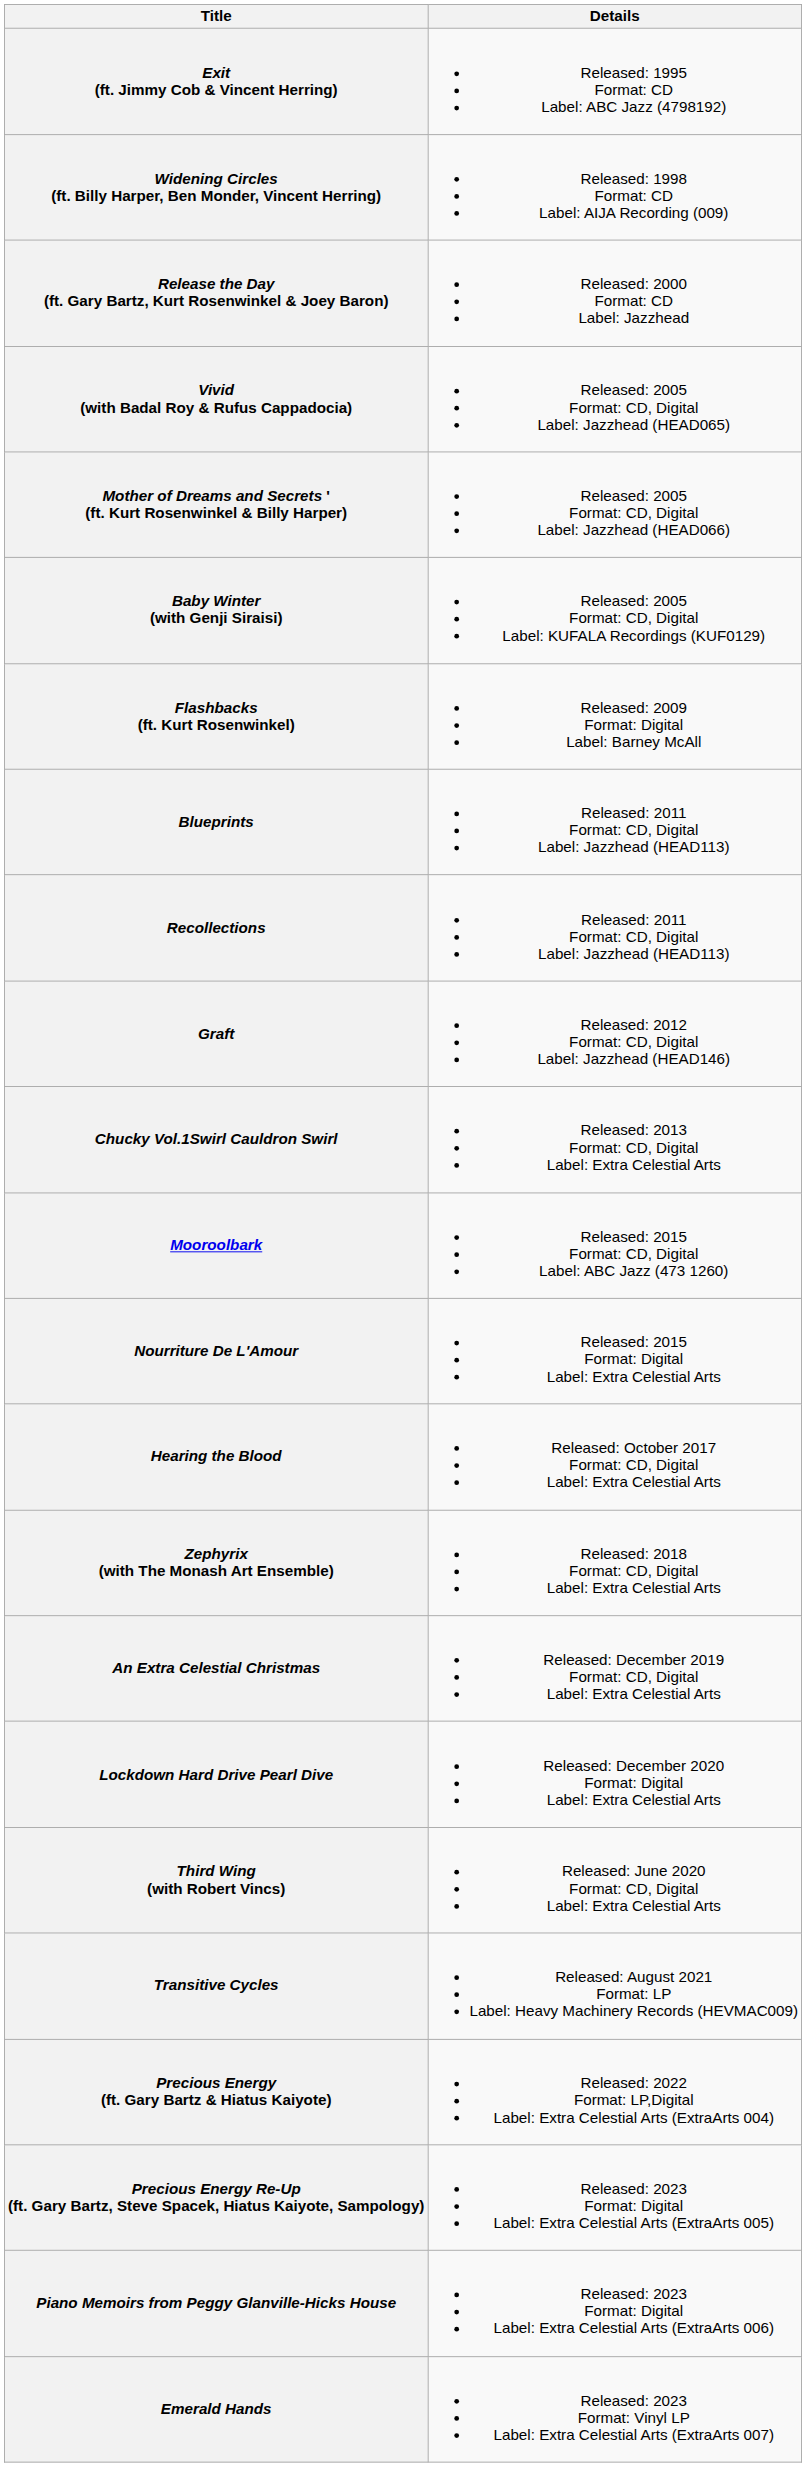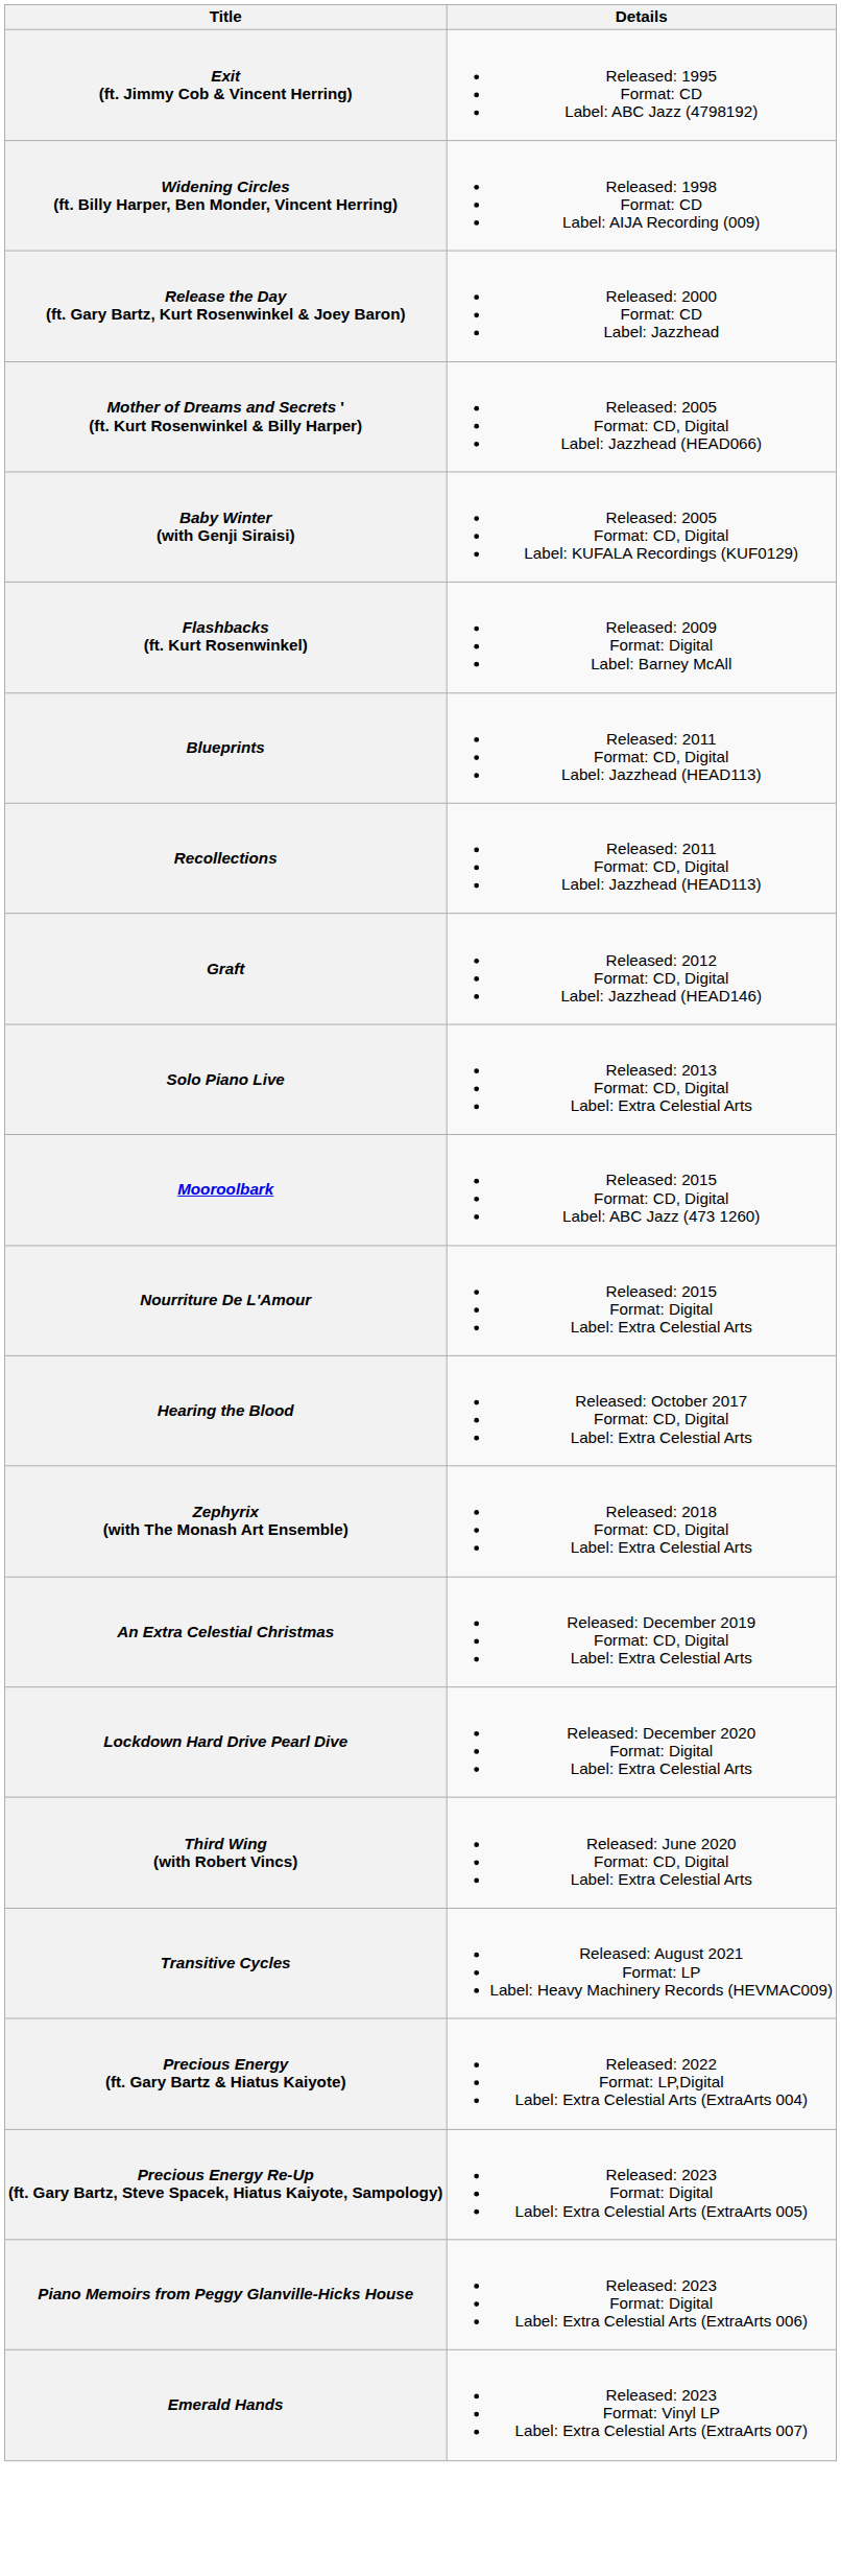 <table class="wikitable plainrowheaders" style="text-align:center;" border="1">
 <tr>
 <th>Title</th>
 <th>Details</th>
 </tr>
 <tr>
 <th scope="row"><em>Exit</em><br>(ft. Jimmy Cob &  Vincent Herring)</th>
 <td><br><ul><li>Released: 1995</li><li>Format: CD</li><li>Label: ABC Jazz (4798192)</li></ul></td>
 </tr>
 <tr>
 <th scope="row"><em>Widening Circles</em><br>(ft. Billy Harper, Ben Monder, Vincent Herring)</th>
 <td><br><ul><li>Released: 1998</li><li>Format: CD</li><li>Label: AIJA Recording (009)</li></ul></td>
 </tr>
 <tr>
 <th scope="row"><em>Release the Day</em><br>(ft. Gary Bartz, Kurt Rosenwinkel &  Joey Baron)</th>
 <td><br><ul><li>Released: 2000</li><li>Format: CD</li><li>Label: Jazzhead</li></ul></td>
-</tr>
-<tr>
-<th scope="row"><em>Vivid</em><br>(with Badal Roy &  Rufus Cappadocia)</th>
-<td><br><ul><li>Released: 2005</li><li>Format: CD, Digital</li><li>Label: Jazzhead (HEAD065)</li></ul></td>
 </tr>
 <tr>
 <th scope="row"><em>Mother of Dreams and Secrets</em> '<br>(ft. Kurt Rosenwinkel &  Billy Harper)</th>
 <td><br><ul><li>Released: 2005</li><li>Format: CD, Digital</li><li>Label: Jazzhead (HEAD066)</li></ul></td>
 </tr>
 <tr>
 <th scope="row"><em>Baby Winter</em> <br> (with Genji Siraisi)</th>
 <td><br><ul><li>Released: 2005</li><li>Format: CD, Digital</li><li>Label: KUFALA Recordings (KUF0129)</li></ul></td>
 </tr>
 <tr>
 <th scope="row"><em>Flashbacks</em><br>(ft. Kurt Rosenwinkel)</th>
 <td><br><ul><li>Released: 2009</li><li>Format: Digital</li><li>Label: Barney McAll</li></ul></td>
 </tr>
 <tr>
 <th scope="row"><em>Blueprints</em> <br></th>
 <td><br><ul><li>Released: 2011</li><li>Format: CD, Digital</li><li>Label: Jazzhead (HEAD113)</li></ul></td>
 </tr>
 <tr>
 <th scope="row"><em>Recollections</em> <br></th>
 <td><br><ul><li>Released: 2011</li><li>Format: CD, Digital</li><li>Label: Jazzhead (HEAD113)</li></ul></td>
 </tr>
 <tr>
 <th scope="row"><em>Graft</em></th>
 <td><br><ul><li>Released: 2012</li><li>Format: CD, Digital</li><li>Label: Jazzhead (HEAD146)</li></ul></td>
 </tr>
 <tr>
-<th scope="row"><em>Chucky Vol.1Swirl Cauldron Swirl </em></th>
+<th scope="row"><em>Solo Piano Live </em></th>
 <td><br><ul><li>Released: 2013</li><li>Format: CD, Digital</li><li>Label: Extra Celestial Arts</li></ul></td>
 </tr>
 <tr>
 <th scope="row"><em><a href='#'>Mooroolbark</a></em></th>
 <td><br><ul><li>Released: 2015</li><li>Format: CD, Digital</li><li>Label: ABC Jazz (473 1260)</li></ul></td>
 </tr>
 <tr>
 <th scope="row"><em>Nourriture De L'Amour</em></th>
 <td><br><ul><li>Released: 2015</li><li>Format: Digital</li><li>Label: Extra Celestial Arts</li></ul></td>
 </tr>
 <tr>
 <th scope="row"><em>Hearing the Blood</em></th>
 <td><br><ul><li>Released: October 2017</li><li>Format: CD, Digital</li><li>Label: Extra Celestial Arts</li></ul></td>
 </tr>
 <tr>
 <th scope="row"><em>Zephyrix</em> <br> (with The Monash Art Ensemble)</th>
 <td><br><ul><li>Released: 2018</li><li>Format: CD, Digital</li><li>Label: Extra Celestial Arts</li></ul></td>
 </tr>
 <tr>
 <th scope="row"><em>An Extra Celestial Christmas</em></th>
 <td><br><ul><li>Released: December 2019</li><li>Format: CD, Digital</li><li>Label: Extra Celestial Arts</li></ul></td>
 </tr>
 <tr>
 <th scope="row"><em>Lockdown Hard Drive Pearl Dive</em></th>
 <td><br><ul><li>Released: December 2020</li><li>Format: Digital</li><li>Label: Extra Celestial Arts</li></ul></td>
 </tr>
 <tr>
 <th scope="row"><em>Third Wing</em> <br> (with Robert Vincs)</th>
 <td><br><ul><li>Released: June 2020</li><li>Format: CD, Digital</li><li>Label: Extra Celestial Arts</li></ul></td>
 </tr>
 <tr>
 <th scope="row"><em>Transitive Cycles</em></th>
 <td><br><ul><li>Released: August 2021</li><li>Format: LP</li><li>Label: Heavy Machinery Records (HEVMAC009)</li></ul></td>
 </tr>
 <tr>
 <th scope="row"><em>Precious Energy</em><br>(ft. Gary Bartz & Hiatus Kaiyote)</th>
 <td><br><ul><li>Released: 2022</li><li>Format: LP,Digital</li><li>Label: Extra Celestial Arts (ExtraArts 004)</li></ul></td>
 </tr>
 <tr>
 <th scope="row"><em>Precious Energy Re-Up</em><br>(ft. Gary Bartz, Steve Spacek, Hiatus Kaiyote, Sampology)</th>
 <td><br><ul><li>Released: 2023</li><li>Format: Digital</li><li>Label: Extra Celestial Arts (ExtraArts 005)</li></ul></td>
 </tr>
 <tr>
 <th scope="row"><em>Piano Memoirs from Peggy Glanville-Hicks House</em></th>
 <td><br><ul><li>Released: 2023</li><li>Format: Digital</li><li>Label: Extra Celestial Arts (ExtraArts 006)</li></ul></td>
 </tr>
 <tr>
 <th scope="row"><em>Emerald Hands</em></th>
 <td><br><ul><li>Released: 2023</li><li>Format: Vinyl LP</li><li>Label: Extra Celestial Arts (ExtraArts 007)</li></ul></td>
 </tr>
 </table>
